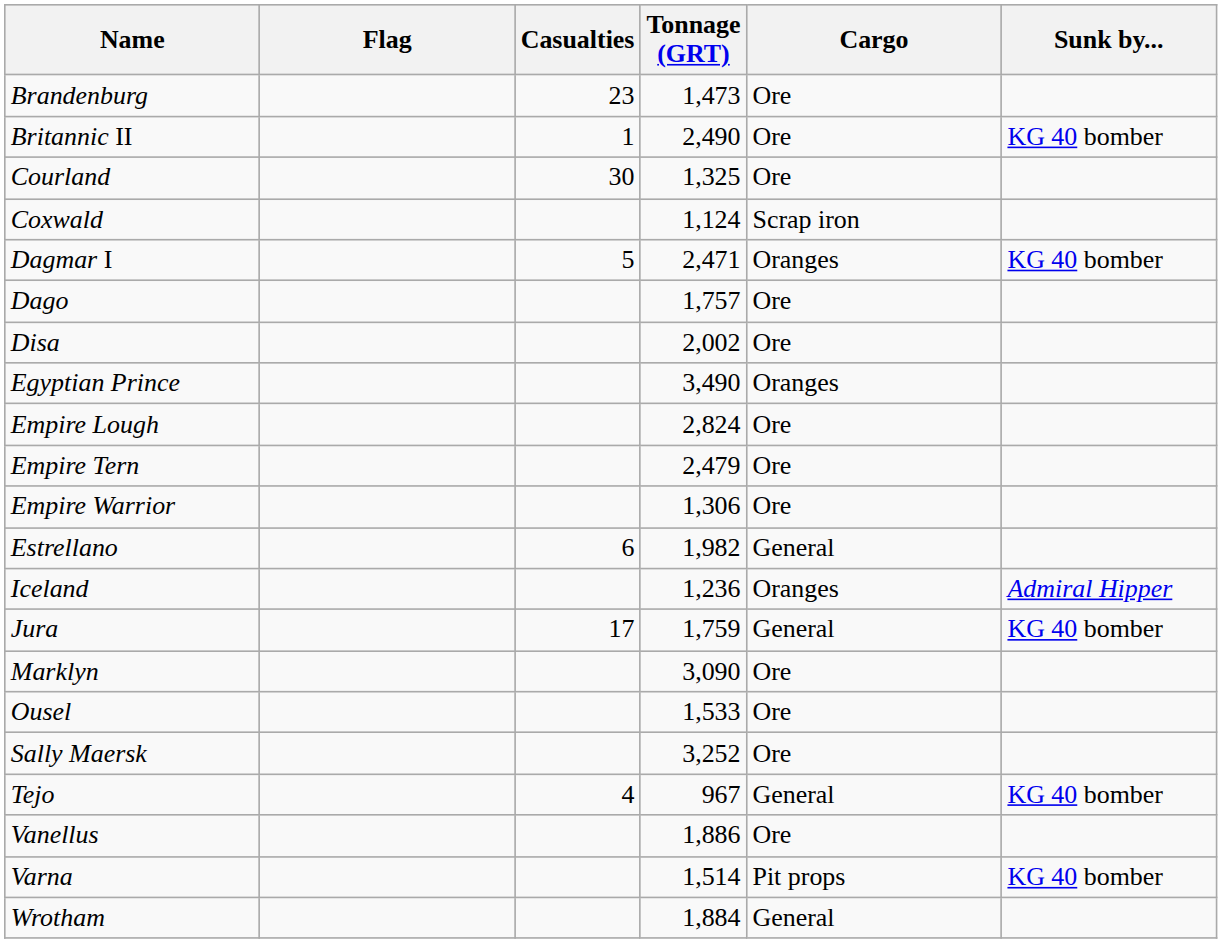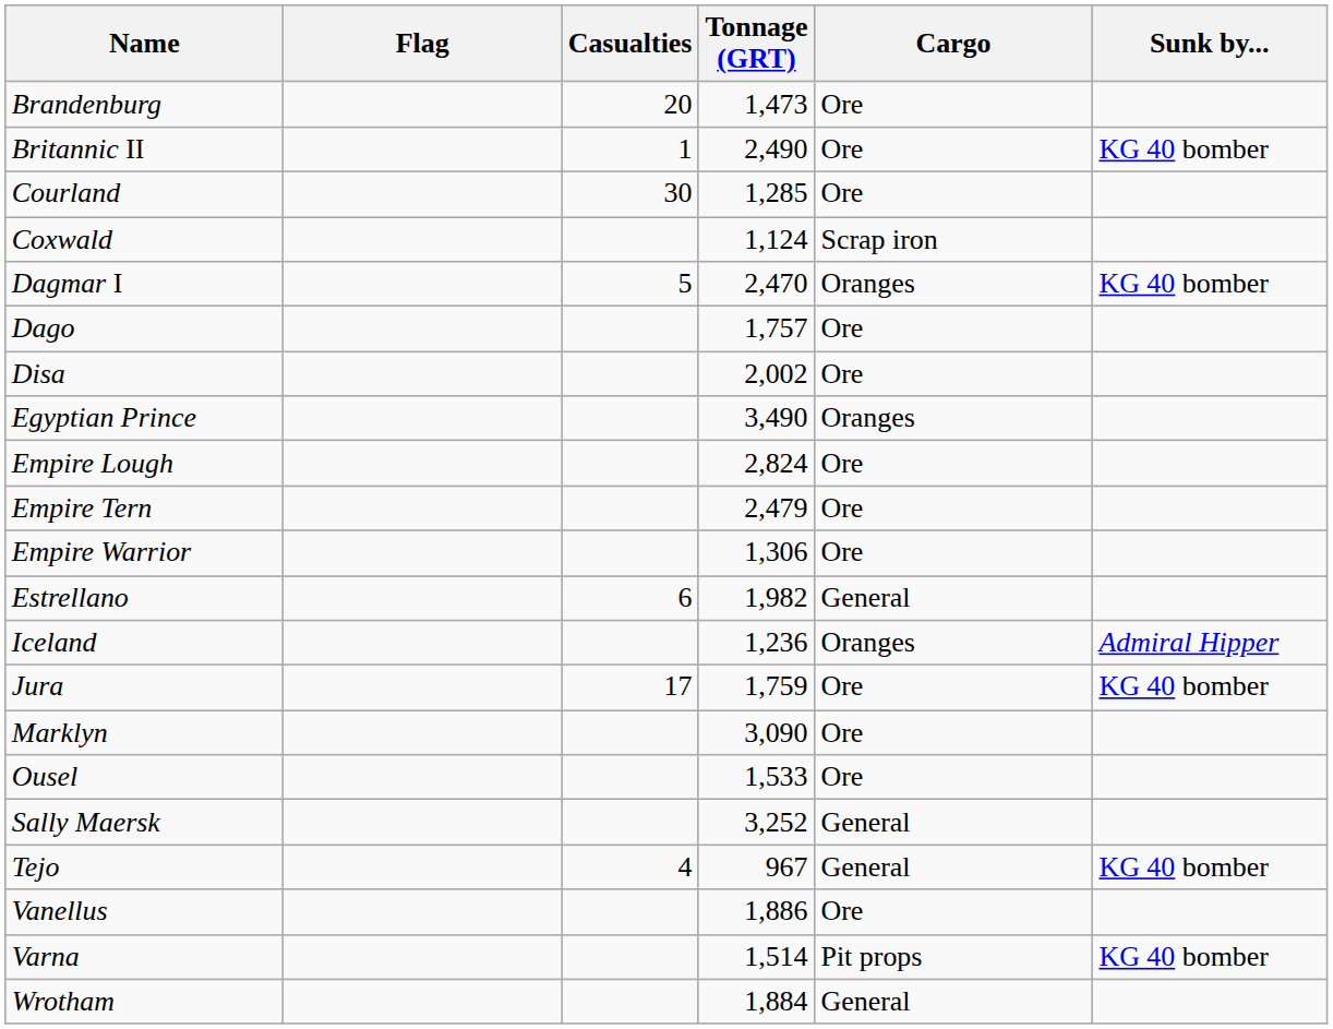 <table class="wikitable sortable">
 <tr>
 <th scope="col" width="150px">Name</th>
 <th scope="col" width="150px">Flag</th>
 <th scope="col" width="25px">Casualties</th>
 <th scope="col" width="30px">Tonnage <a href='#'>(GRT)</a></th>
 <th scope="col" width="150px">Cargo</th>
 <th scope="col" width="125px">Sunk by...</th>
 </tr>
 <tr>
 <td align="left"><em>Brandenburg</em></td>
 <td align="left"></td>
-<td align="right">23</td>
+<td align="right">20</td>
 <td align="right">1,473</td>
 <td align="left">Ore</td>
 <td align="left"></td>
 </tr>
 <tr>
 <td align="left"><em>Britannic</em> II</td>
 <td align="left"></td>
 <td align="right">1</td>
 <td align="right">2,490</td>
 <td align="left">Ore</td>
 <td align="left"><a href='#'>KG 40</a> bomber</td>
 </tr>
 <tr>
 <td align="left"><em>Courland</em></td>
 <td align="left"></td>
 <td align="right">30</td>
-<td align="right">1,325</td>
+<td align="right">1,285</td>
 <td align="left">Ore</td>
 <td align="left"></td>
 </tr>
 <tr>
 <td align="left"><em>Coxwald</em></td>
 <td align="left"></td>
 <td align="right"></td>
 <td align="right">1,124</td>
 <td align="left">Scrap iron</td>
 <td align="left"></td>
 </tr>
 <tr>
 <td align="left"><em>Dagmar</em> I</td>
 <td align="left"></td>
 <td align="right">5</td>
-<td align="right">2,471</td>
+<td align="right">2,470</td>
 <td align="left">Oranges</td>
 <td align="left"><a href='#'>KG 40</a> bomber</td>
 </tr>
 <tr>
 <td align="left"><em>Dago</em></td>
 <td align="left"></td>
 <td align="right"></td>
 <td align="right">1,757</td>
 <td align="left">Ore</td>
 <td align="left"></td>
 </tr>
 <tr>
 <td align="left"><em>Disa</em></td>
 <td align="left"></td>
 <td align="right"></td>
 <td align="right">2,002</td>
 <td align="left">Ore</td>
 <td align="left"></td>
 </tr>
 <tr>
 <td align="left"><em>Egyptian Prince</em></td>
 <td align="left"></td>
 <td align="right"></td>
 <td align="right">3,490</td>
 <td align="left">Oranges</td>
 <td align="left"></td>
 </tr>
 <tr>
 <td align="left"><em>Empire Lough</em></td>
 <td align="left"></td>
 <td align="right"></td>
 <td align="right">2,824</td>
 <td align="left">Ore</td>
 <td align="left"></td>
 </tr>
 <tr>
 <td align="left"><em>Empire Tern</em></td>
 <td align="left"></td>
 <td align="right"></td>
 <td align="right">2,479</td>
 <td align="left">Ore</td>
 <td align="left"></td>
 </tr>
 <tr>
 <td align="left"><em>Empire Warrior</em></td>
 <td align="left"></td>
 <td align="right"></td>
 <td align="right">1,306</td>
 <td align="left">Ore</td>
 <td align="left"></td>
 </tr>
 <tr>
 <td align="left"><em>Estrellano</em></td>
 <td align="left"></td>
 <td align="right">6</td>
 <td align="right">1,982</td>
 <td align="left">General</td>
 <td align="left"></td>
 </tr>
 <tr>
 <td align="left"><em>Iceland</em></td>
 <td align="left"></td>
 <td align="right"></td>
 <td align="right">1,236</td>
 <td align="left">Oranges</td>
 <td align="left"><a href='#'><em>Admiral Hipper</em></a></td>
 </tr>
 <tr>
 <td align="left"><em>Jura</em></td>
 <td align="left"></td>
 <td align="right">17</td>
 <td align="right">1,759</td>
-<td align="left">General</td>
+<td align="left">Ore</td>
 <td align="left"><a href='#'>KG 40</a> bomber</td>
 </tr>
 <tr>
 <td align="left"><em>Marklyn</em></td>
 <td align="left"></td>
 <td align="right"></td>
 <td align="right">3,090</td>
 <td align="left">Ore</td>
 <td align="left"></td>
 </tr>
 <tr>
 <td align="left"><em>Ousel</em></td>
 <td align="left"></td>
 <td align="right"></td>
 <td align="right">1,533</td>
 <td align="left">Ore</td>
 <td align="left"></td>
 </tr>
 <tr>
 <td align="left"><em>Sally Maersk</em></td>
 <td align="left"></td>
 <td align="right"></td>
 <td align="right">3,252</td>
-<td align="left">Ore</td>
+<td align="left">General</td>
 <td align="left"></td>
 </tr>
 <tr>
 <td align="left"><em>Tejo</em></td>
 <td align="left"></td>
 <td align="right">4</td>
 <td align="right">967</td>
 <td align="left">General</td>
 <td align="left"><a href='#'>KG 40</a> bomber</td>
 </tr>
 <tr>
 <td align="left"><em>Vanellus</em></td>
 <td align="left"></td>
 <td align="right"></td>
 <td align="right">1,886</td>
 <td align="left">Ore</td>
 <td align="left"></td>
 </tr>
 <tr>
 <td align="left"><em>Varna</em></td>
 <td align="left"></td>
 <td align="right"></td>
 <td align="right">1,514</td>
 <td align="left">Pit props</td>
 <td align="left"><a href='#'>KG 40</a> bomber</td>
 </tr>
 <tr>
 <td align="left"><em>Wrotham</em></td>
 <td align="left"></td>
 <td align="right"></td>
 <td align="right">1,884</td>
 <td align="left">General</td>
 <td align="left"></td>
 </tr>
 </table>
